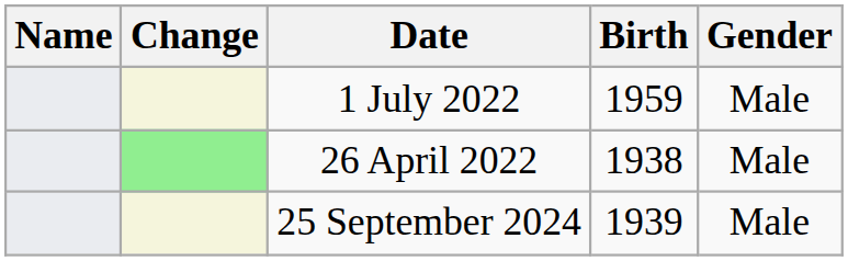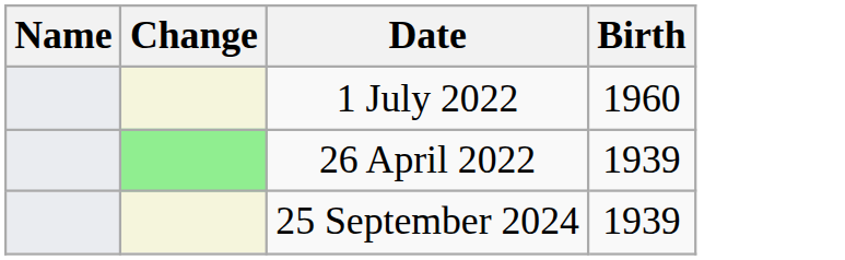 <table class="wikitable sortable" style=text-align:center>
 <tr>
 <th>Name</th>
 <th unsortable>Change</th>
 <th unsortable>Date</th>
 <th>Birth</th>
-<th>Gender</th>
 </tr>
 <tr>
 <td bgcolor = #EAECF0></td>
 <td bgcolor = Beige></td>
 <td>1 July 2022</td>
-<td>1959</td>
-<td>Male</td>
+<td>1960</td>
 </tr>
 <tr>
 <td bgcolor = #EAECF0></td>
 <td bgcolor = LightGreen></td>
 <td>26 April 2022</td>
-<td>1938</td>
-<td>Male</td>
+<td>1939</td>
 </tr>
 <tr>
 <td bgcolor = #EAECF0></td>
 <td bgcolor = Beige></td>
 <td>25 September 2024</td>
 <td>1939</td>
-<td>Male</td>
 </tr>
 </table>
